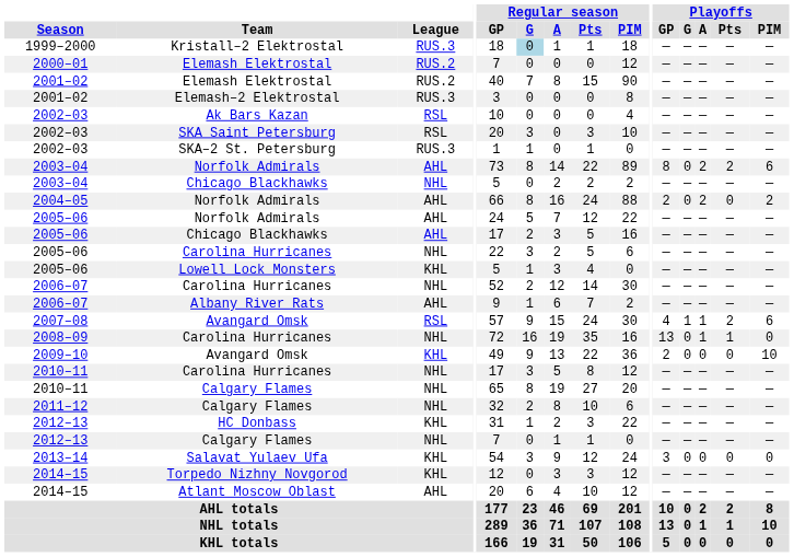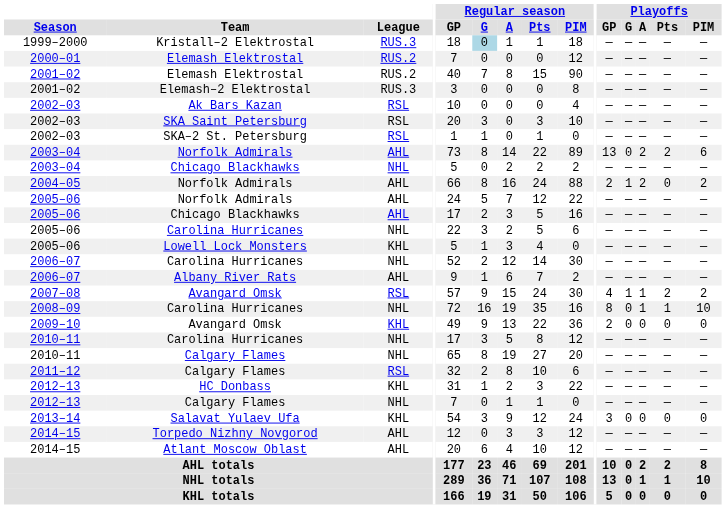 <table border="0" cellpadding="1" cellspacing="0" style="text-align:center; width:60em">
 <tr bgcolor="#e0e0e0">
 <th colspan="3" bgcolor="#ffffff"></th>
 <th rowspan="99" bgcolor="#ffffff"></th>
 <th colspan="5"><a href='#'>Regular season</a></th>
 <th rowspan="99" bgcolor="#ffffff"></th>
 <th colspan="5"><a href='#'>Playoffs</a></th>
 </tr>
 <tr bgcolor="#e0e0e0">
 <th><a href='#'>Season</a></th>
 <th>Team</th>
 <th>League</th>
 <th>GP</th>
 <th><a href='#'>G</a></th>
 <th><a href='#'>A</a></th>
 <th><a href='#'>Pts</a></th>
 <th><a href='#'>PIM</a></th>
 <th>GP</th>
 <th>G</th>
 <th>A</th>
 <th>Pts</th>
 <th>PIM</th>
 </tr>
 <tr>
 <td>1999–2000</td>
 <td>Kristall–2 Elektrostal</td>
 <td><a href='#'>RUS.3</a></td>
 <td>18</td>
 <td style="background: lightblue;">0</td>
 <td>1</td>
 <td>1</td>
 <td>18</td>
 <td>—</td>
 <td>—</td>
 <td>—</td>
 <td>—</td>
 <td>—</td>
 </tr>
 <tr bgcolor="#f0f0f0">
 <td><a href='#'>2000–01</a></td>
 <td><a href='#'>Elemash Elektrostal</a></td>
 <td><a href='#'>RUS.2</a></td>
 <td>7</td>
 <td>0</td>
 <td>0</td>
 <td>0</td>
 <td>12</td>
 <td>—</td>
 <td>—</td>
 <td>—</td>
 <td>—</td>
 <td>—</td>
 </tr>
 <tr>
 <td><a href='#'>2001–02</a></td>
 <td>Elemash Elektrostal</td>
 <td>RUS.2</td>
 <td>40</td>
 <td>7</td>
 <td>8</td>
 <td>15</td>
 <td>90</td>
 <td>—</td>
 <td>—</td>
 <td>—</td>
 <td>—</td>
 <td>—</td>
 </tr>
 <tr bgcolor="#f0f0f0">
 <td>2001–02</td>
 <td>Elemash–2 Elektrostal</td>
 <td>RUS.3</td>
 <td>3</td>
 <td>0</td>
 <td>0</td>
 <td>0</td>
 <td>8</td>
 <td>—</td>
 <td>—</td>
 <td>—</td>
 <td>—</td>
 <td>—</td>
 </tr>
 <tr>
 <td><a href='#'>2002–03</a></td>
 <td><a href='#'>Ak Bars Kazan</a></td>
 <td><a href='#'>RSL</a></td>
 <td>10</td>
 <td>0</td>
 <td>0</td>
 <td>0</td>
 <td>4</td>
 <td>—</td>
 <td>—</td>
 <td>—</td>
 <td>—</td>
 <td>—</td>
 </tr>
 <tr bgcolor="#f0f0f0">
 <td>2002–03</td>
 <td><a href='#'>SKA Saint Petersburg</a></td>
 <td>RSL</td>
 <td>20</td>
 <td>3</td>
 <td>0</td>
 <td>3</td>
 <td>10</td>
 <td>—</td>
 <td>—</td>
 <td>—</td>
 <td>—</td>
 <td>—</td>
 </tr>
 <tr>
 <td>2002–03</td>
 <td>SKA–2 St. Petersburg</td>
-<td>RUS.3</td>
+<td><a href='#'>RSL</a></td>
 <td>1</td>
 <td>1</td>
 <td>0</td>
 <td>1</td>
 <td>0</td>
 <td>—</td>
 <td>—</td>
 <td>—</td>
 <td>—</td>
 <td>—</td>
 </tr>
 <tr bgcolor="#f0f0f0">
 <td><a href='#'>2003–04</a></td>
 <td><a href='#'>Norfolk Admirals</a></td>
 <td><a href='#'>AHL</a></td>
 <td>73</td>
 <td>8</td>
 <td>14</td>
 <td>22</td>
 <td>89</td>
-<td>8</td>
+<td>13</td>
 <td>0</td>
 <td>2</td>
 <td>2</td>
 <td>6</td>
 </tr>
 <tr>
 <td><a href='#'>2003–04</a></td>
 <td><a href='#'>Chicago Blackhawks</a></td>
 <td><a href='#'>NHL</a></td>
 <td>5</td>
 <td>0</td>
 <td>2</td>
 <td>2</td>
 <td>2</td>
 <td>—</td>
 <td>—</td>
 <td>—</td>
 <td>—</td>
 <td>—</td>
 </tr>
 <tr bgcolor="#f0f0f0">
 <td><a href='#'>2004–05</a></td>
 <td>Norfolk Admirals</td>
 <td>AHL</td>
 <td>66</td>
 <td>8</td>
 <td>16</td>
 <td>24</td>
 <td>88</td>
 <td>2</td>
-<td>0</td>
+<td>1</td>
 <td>2</td>
 <td>0</td>
 <td>2</td>
 </tr>
 <tr>
 <td><a href='#'>2005–06</a></td>
 <td>Norfolk Admirals</td>
 <td>AHL</td>
 <td>24</td>
 <td>5</td>
 <td>7</td>
 <td>12</td>
 <td>22</td>
 <td>—</td>
 <td>—</td>
 <td>—</td>
 <td>—</td>
 <td>—</td>
 </tr>
 <tr bgcolor="#f0f0f0">
 <td><a href='#'>2005–06</a></td>
 <td>Chicago Blackhawks</td>
 <td><a href='#'>AHL</a></td>
 <td>17</td>
 <td>2</td>
 <td>3</td>
 <td>5</td>
 <td>16</td>
 <td>—</td>
 <td>—</td>
 <td>—</td>
 <td>—</td>
 <td>—</td>
 </tr>
 <tr>
 <td>2005–06</td>
 <td><a href='#'>Carolina Hurricanes</a></td>
 <td>NHL</td>
 <td>22</td>
 <td>3</td>
 <td>2</td>
 <td>5</td>
 <td>6</td>
 <td>—</td>
 <td>—</td>
 <td>—</td>
 <td>—</td>
 <td>—</td>
 </tr>
 <tr bgcolor="#f0f0f0">
 <td>2005–06</td>
 <td><a href='#'>Lowell Lock Monsters</a></td>
 <td>KHL</td>
 <td>5</td>
 <td>1</td>
 <td>3</td>
 <td>4</td>
 <td>0</td>
 <td>—</td>
 <td>—</td>
 <td>—</td>
 <td>—</td>
 <td>—</td>
 </tr>
 <tr>
 <td><a href='#'>2006–07</a></td>
 <td>Carolina Hurricanes</td>
 <td>NHL</td>
 <td>52</td>
 <td>2</td>
 <td>12</td>
 <td>14</td>
 <td>30</td>
 <td>—</td>
 <td>—</td>
 <td>—</td>
 <td>—</td>
 <td>—</td>
 </tr>
 <tr bgcolor="#f0f0f0">
 <td><a href='#'>2006–07</a></td>
 <td><a href='#'>Albany River Rats</a></td>
 <td>AHL</td>
 <td>9</td>
 <td>1</td>
 <td>6</td>
 <td>7</td>
 <td>2</td>
 <td>—</td>
 <td>—</td>
 <td>—</td>
 <td>—</td>
 <td>—</td>
 </tr>
 <tr>
 <td><a href='#'>2007–08</a></td>
 <td><a href='#'>Avangard Omsk</a></td>
 <td><a href='#'>RSL</a></td>
 <td>57</td>
 <td>9</td>
 <td>15</td>
 <td>24</td>
 <td>30</td>
 <td>4</td>
 <td>1</td>
 <td>1</td>
 <td>2</td>
-<td>6</td>
+<td>2</td>
 </tr>
 <tr bgcolor="#f0f0f0">
 <td><a href='#'>2008–09</a></td>
 <td>Carolina Hurricanes</td>
 <td>NHL</td>
 <td>72</td>
 <td>16</td>
 <td>19</td>
 <td>35</td>
 <td>16</td>
-<td>13</td>
+<td>8</td>
 <td>0</td>
 <td>1</td>
 <td>1</td>
-<td>0</td>
+<td>10</td>
 </tr>
 <tr>
 <td><a href='#'>2009–10</a></td>
 <td>Avangard Omsk</td>
 <td><a href='#'>KHL</a></td>
 <td>49</td>
 <td>9</td>
 <td>13</td>
 <td>22</td>
 <td>36</td>
 <td>2</td>
 <td>0</td>
 <td>0</td>
 <td>0</td>
-<td>10</td>
+<td>0</td>
 </tr>
 <tr bgcolor="#f0f0f0">
 <td><a href='#'>2010–11</a></td>
 <td>Carolina Hurricanes</td>
 <td>NHL</td>
 <td>17</td>
 <td>3</td>
 <td>5</td>
 <td>8</td>
 <td>12</td>
 <td>—</td>
 <td>—</td>
 <td>—</td>
 <td>—</td>
 <td>—</td>
 </tr>
 <tr>
 <td>2010–11</td>
 <td><a href='#'>Calgary Flames</a></td>
 <td>NHL</td>
 <td>65</td>
 <td>8</td>
 <td>19</td>
 <td>27</td>
 <td>20</td>
 <td>—</td>
 <td>—</td>
 <td>—</td>
 <td>—</td>
 <td>—</td>
 </tr>
 <tr bgcolor="#f0f0f0">
 <td><a href='#'>2011–12</a></td>
 <td>Calgary Flames</td>
-<td>NHL</td>
+<td><a href='#'>RSL</a></td>
 <td>32</td>
 <td>2</td>
 <td>8</td>
 <td>10</td>
 <td>6</td>
 <td>—</td>
 <td>—</td>
 <td>—</td>
 <td>—</td>
 <td>—</td>
 </tr>
 <tr>
 <td><a href='#'>2012–13</a></td>
 <td><a href='#'>HC Donbass</a></td>
 <td>KHL</td>
 <td>31</td>
 <td>1</td>
 <td>2</td>
 <td>3</td>
 <td>22</td>
 <td>—</td>
 <td>—</td>
 <td>—</td>
 <td>—</td>
 <td>—</td>
 </tr>
 <tr bgcolor="#f0f0f0">
 <td><a href='#'>2012–13</a></td>
 <td>Calgary Flames</td>
 <td>NHL</td>
 <td>7</td>
 <td>0</td>
 <td>1</td>
 <td>1</td>
 <td>0</td>
 <td>—</td>
 <td>—</td>
 <td>—</td>
 <td>—</td>
 <td>—</td>
 </tr>
 <tr>
 <td><a href='#'>2013–14</a></td>
 <td><a href='#'>Salavat Yulaev Ufa</a></td>
 <td>KHL</td>
 <td>54</td>
 <td>3</td>
 <td>9</td>
 <td>12</td>
 <td>24</td>
 <td>3</td>
 <td>0</td>
 <td>0</td>
 <td>0</td>
 <td>0</td>
 </tr>
 <tr bgcolor="#f0f0f0">
 <td><a href='#'>2014–15</a></td>
 <td><a href='#'>Torpedo Nizhny Novgorod</a></td>
-<td>KHL</td>
+<td>AHL</td>
 <td>12</td>
 <td>0</td>
 <td>3</td>
 <td>3</td>
 <td>12</td>
 <td>—</td>
 <td>—</td>
 <td>—</td>
 <td>—</td>
 <td>—</td>
 </tr>
 <tr>
 <td>2014–15</td>
 <td><a href='#'>Atlant Moscow Oblast</a></td>
 <td>AHL</td>
 <td>20</td>
 <td>6</td>
 <td>4</td>
 <td>10</td>
 <td>12</td>
 <td>—</td>
 <td>—</td>
 <td>—</td>
 <td>—</td>
 <td>—</td>
 </tr>
 <tr bgcolor="#e0e0e0">
 <th colspan="3">AHL totals</th>
 <th>177</th>
 <th>23</th>
 <th>46</th>
 <th>69</th>
 <th>201</th>
 <th>10</th>
 <th>0</th>
 <th>2</th>
 <th>2</th>
 <th>8</th>
 </tr>
 <tr bgcolor="#e0e0e0">
 <th colspan="3">NHL totals</th>
 <th>289</th>
 <th>36</th>
 <th>71</th>
 <th>107</th>
 <th>108</th>
 <th>13</th>
 <th>0</th>
 <th>1</th>
 <th>1</th>
 <th>10</th>
 </tr>
 <tr bgcolor="#e0e0e0">
 <th colspan="3">KHL totals</th>
 <th>166</th>
 <th>19</th>
 <th>31</th>
 <th>50</th>
 <th>106</th>
 <th>5</th>
 <th>0</th>
 <th>0</th>
 <th>0</th>
 <th>0</th>
 </tr>
 </table>
